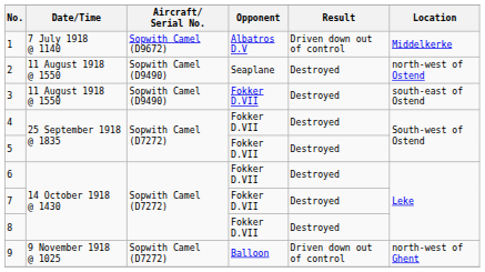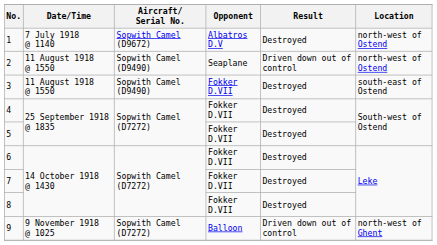 <table class="wikitable" style="font-size:90%;">
 <tr>
 </tr>
 <tr>
 <th>No.</th>
 <th width="125">Date/Time</th>
 <th width="125">Aircraft/<br>Serial No.</th>
 <th>Opponent</th>
 <th>Result</th>
 <th>Location</th>
 </tr>
 <tr>
 <td>1</td>
 <td>7 July 1918<br>@ 1140</td>
 <td><a href='#'>Sopwith Camel</a><br>(D9672)</td>
 <td><a href='#'>Albatros D.V</a></td>
-<td>Driven down out of control</td>
-<td><a href='#'>Middelkerke</a></td>
+<td>Destroyed</td>
+<td> north-west of <a href='#'>Ostend</a></td>
 </tr>
 <tr>
 <td>2</td>
 <td>11 August 1918<br>@ 1550</td>
 <td>Sopwith Camel<br>(D9490)</td>
 <td>Seaplane</td>
-<td>Destroyed</td>
+<td>Driven down out of control</td>
 <td> north-west of <a href='#'>Ostend</a></td>
 </tr>
 <tr>
 <td>3</td>
 <td>11 August 1918<br>@ 1550</td>
 <td>Sopwith Camel<br>(D9490)</td>
 <td><a href='#'>Fokker D.VII</a></td>
 <td>Destroyed</td>
 <td> south-east of Ostend</td>
 </tr>
 <tr>
 <td>4</td>
 <td rowspan="2">25 September 1918<br>@ 1835</td>
 <td rowspan="2">Sopwith Camel<br>(D7272)</td>
 <td>Fokker D.VII</td>
 <td>Destroyed</td>
 <td rowspan="2">South-west of Ostend</td>
 </tr>
 <tr>
 <td>5</td>
 <td>Fokker D.VII</td>
 <td>Destroyed</td>
 </tr>
 <tr>
 <td>6</td>
 <td rowspan="3">14 October 1918<br>@ 1430</td>
 <td rowspan="3">Sopwith Camel<br>(D7272)</td>
 <td>Fokker D.VII</td>
 <td>Destroyed</td>
 <td rowspan="3"><a href='#'>Leke</a></td>
 </tr>
 <tr>
 <td>7</td>
 <td>Fokker D.VII</td>
 <td>Destroyed</td>
 </tr>
 <tr>
 <td>8</td>
 <td>Fokker D.VII</td>
 <td>Destroyed</td>
 </tr>
 <tr>
 <td>9</td>
 <td>9 November 1918<br>@ 1025</td>
 <td>Sopwith Camel<br>(D7272)</td>
 <td><a href='#'>Balloon</a></td>
 <td>Driven down out of control</td>
 <td> north-west of <a href='#'>Ghent</a></td>
 </tr>
 <tr>
 </tr>
 </table>
